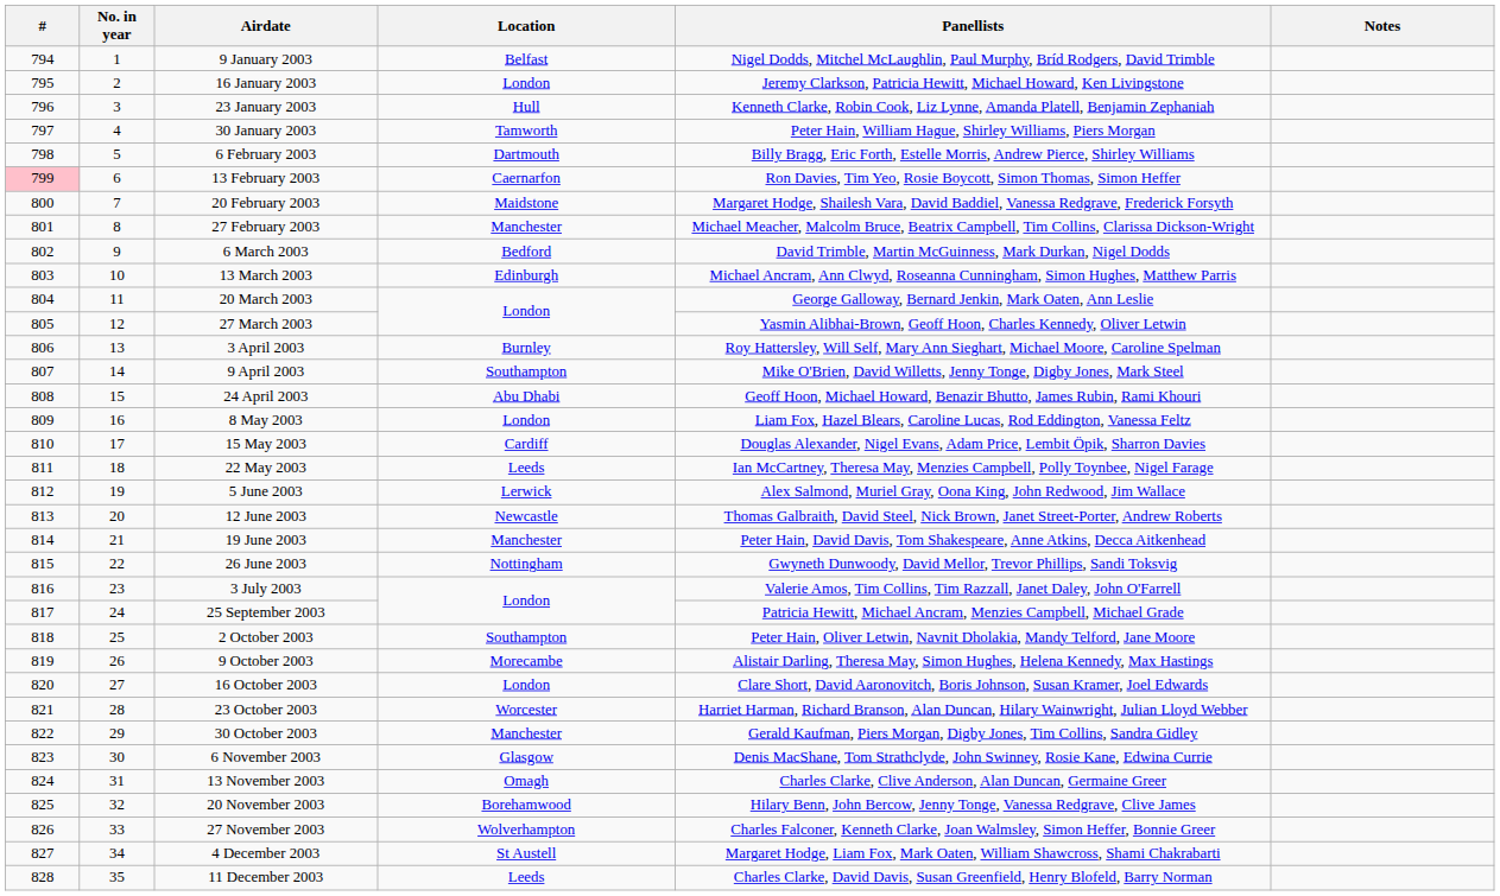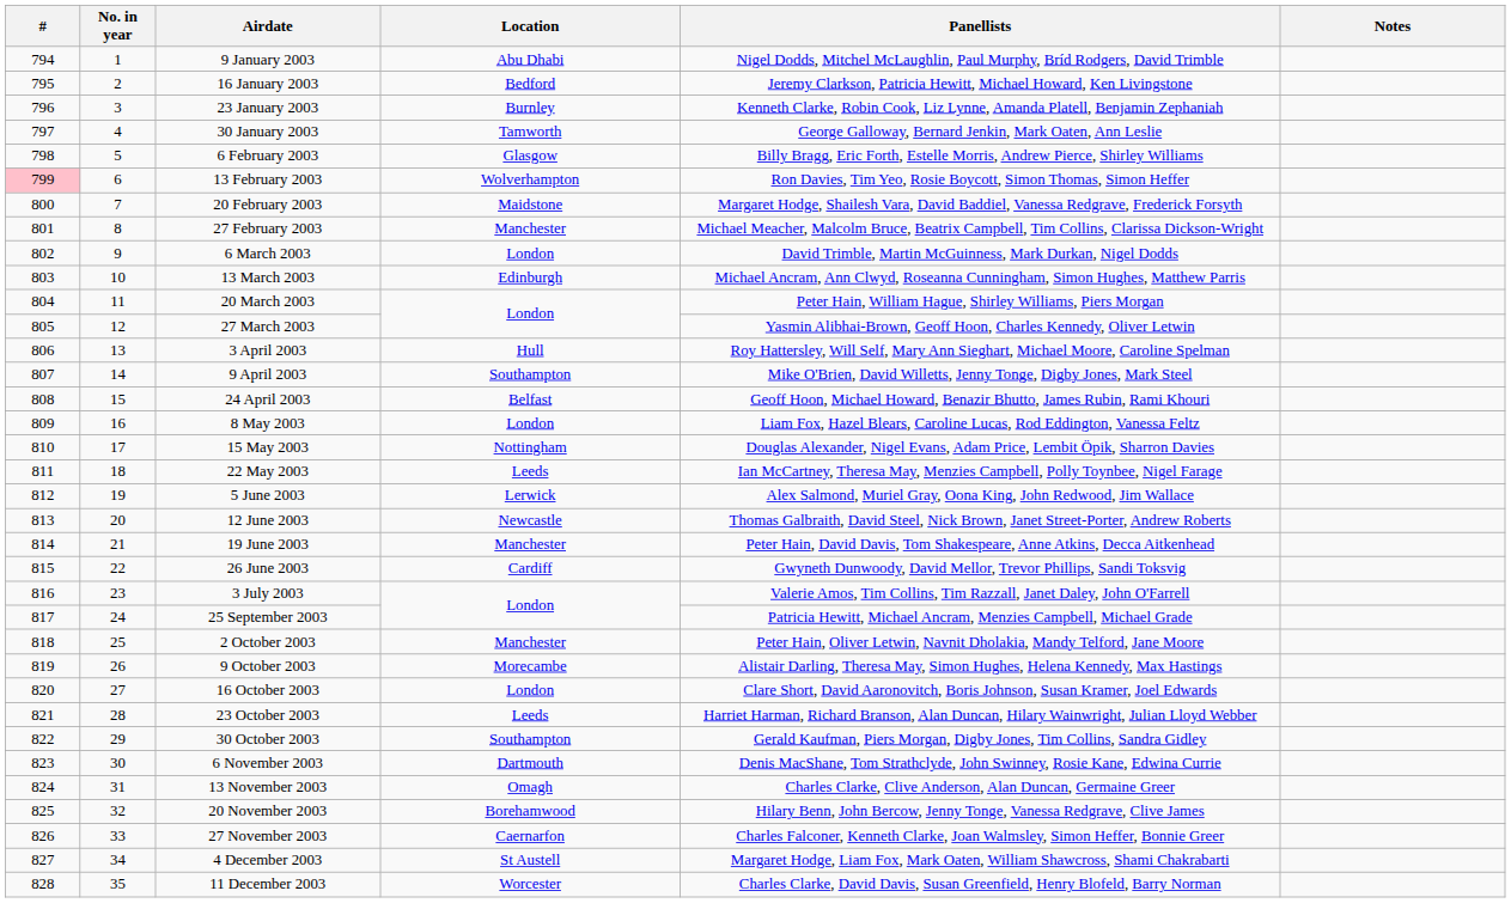 <table class="wikitable" style="text-align:center;">
 <tr>
 <th style="width:5%;">#</th>
 <th style="width:5%;">No. in year</th>
 <th style="width:15%;">Airdate</th>
 <th style="width:20%;">Location</th>
 <th style="width:40%;">Panellists</th>
 <th style="width:40%;">Notes</th>
 </tr>
 <tr>
 <td>794</td>
 <td>1</td>
 <td>9 January 2003</td>
-<td><a href='#'>Belfast</a></td>
+<td><a href='#'>Abu Dhabi</a></td>
 <td><a href='#'>Nigel Dodds</a>, <a href='#'>Mitchel McLaughlin</a>, <a href='#'>Paul Murphy</a>, <a href='#'>Bríd Rodgers</a>, <a href='#'>David Trimble</a></td>
 <td></td>
 </tr>
 <tr>
 <td>795</td>
 <td>2</td>
 <td>16 January 2003</td>
-<td><a href='#'>London</a></td>
+<td><a href='#'>Bedford</a></td>
 <td><a href='#'>Jeremy Clarkson</a>, <a href='#'>Patricia Hewitt</a>, <a href='#'>Michael Howard</a>, <a href='#'>Ken Livingstone</a></td>
 <td></td>
 </tr>
 <tr>
 <td>796</td>
 <td>3</td>
 <td>23 January 2003</td>
-<td><a href='#'>Hull</a></td>
+<td><a href='#'>Burnley</a></td>
 <td><a href='#'>Kenneth Clarke</a>, <a href='#'>Robin Cook</a>, <a href='#'>Liz Lynne</a>, <a href='#'>Amanda Platell</a>, <a href='#'>Benjamin Zephaniah</a></td>
 <td></td>
 </tr>
 <tr>
 <td>797</td>
 <td>4</td>
 <td>30 January 2003</td>
 <td><a href='#'>Tamworth</a></td>
-<td><a href='#'>Peter Hain</a>, <a href='#'>William Hague</a>, <a href='#'>Shirley Williams</a>, <a href='#'>Piers Morgan</a></td>
+<td><a href='#'>George Galloway</a>, <a href='#'>Bernard Jenkin</a>, <a href='#'>Mark Oaten</a>, <a href='#'>Ann Leslie</a></td>
 <td></td>
 </tr>
 <tr>
 <td>798</td>
 <td>5</td>
 <td>6 February 2003</td>
-<td><a href='#'>Dartmouth</a></td>
+<td><a href='#'>Glasgow</a></td>
 <td><a href='#'>Billy Bragg</a>, <a href='#'>Eric Forth</a>, <a href='#'>Estelle Morris</a>, <a href='#'>Andrew Pierce</a>, <a href='#'>Shirley Williams</a></td>
 <td></td>
 </tr>
 <tr>
 <td style="background: pink;">799</td>
 <td>6</td>
 <td>13 February 2003</td>
-<td><a href='#'>Caernarfon</a></td>
+<td><a href='#'>Wolverhampton</a></td>
 <td><a href='#'>Ron Davies</a>, <a href='#'>Tim Yeo</a>, <a href='#'>Rosie Boycott</a>, <a href='#'>Simon Thomas</a>, <a href='#'>Simon Heffer</a></td>
 <td></td>
 </tr>
 <tr>
 <td>800</td>
 <td>7</td>
 <td>20 February 2003</td>
 <td><a href='#'>Maidstone</a></td>
 <td><a href='#'>Margaret Hodge</a>, <a href='#'>Shailesh Vara</a>, <a href='#'>David Baddiel</a>, <a href='#'>Vanessa Redgrave</a>, <a href='#'>Frederick Forsyth</a></td>
 <td></td>
 </tr>
 <tr>
 <td>801</td>
 <td>8</td>
 <td>27 February 2003</td>
 <td><a href='#'>Manchester</a></td>
 <td><a href='#'>Michael Meacher</a>, <a href='#'>Malcolm Bruce</a>, <a href='#'>Beatrix Campbell</a>, <a href='#'>Tim Collins</a>, <a href='#'>Clarissa Dickson-Wright</a></td>
 <td></td>
 </tr>
 <tr>
 <td>802</td>
 <td>9</td>
 <td>6 March 2003</td>
-<td><a href='#'>Bedford</a></td>
+<td><a href='#'>London</a></td>
 <td><a href='#'>David Trimble</a>, <a href='#'>Martin McGuinness</a>, <a href='#'>Mark Durkan</a>, <a href='#'>Nigel Dodds</a></td>
 <td></td>
 </tr>
 <tr>
 <td>803</td>
 <td>10</td>
 <td>13 March 2003</td>
 <td><a href='#'>Edinburgh</a></td>
 <td><a href='#'>Michael Ancram</a>, <a href='#'>Ann Clwyd</a>, <a href='#'>Roseanna Cunningham</a>, <a href='#'>Simon Hughes</a>, <a href='#'>Matthew Parris</a></td>
 <td></td>
 </tr>
 <tr>
 <td>804</td>
 <td>11</td>
 <td>20 March 2003 </td>
 <td rowspan=2><a href='#'>London</a></td>
-<td><a href='#'>George Galloway</a>, <a href='#'>Bernard Jenkin</a>, <a href='#'>Mark Oaten</a>, <a href='#'>Ann Leslie</a></td>
+<td><a href='#'>Peter Hain</a>, <a href='#'>William Hague</a>, <a href='#'>Shirley Williams</a>, <a href='#'>Piers Morgan</a></td>
 <td></td>
 </tr>
 <tr>
 <td>805</td>
 <td>12</td>
 <td>27 March 2003</td>
 <td><a href='#'>Yasmin Alibhai-Brown</a>, <a href='#'>Geoff Hoon</a>, <a href='#'>Charles Kennedy</a>, <a href='#'>Oliver Letwin</a></td>
 <td></td>
 </tr>
 <tr>
 <td>806</td>
 <td>13</td>
 <td>3 April 2003</td>
-<td><a href='#'>Burnley</a></td>
+<td><a href='#'>Hull</a></td>
 <td><a href='#'>Roy Hattersley</a>, <a href='#'>Will Self</a>, <a href='#'>Mary Ann Sieghart</a>, <a href='#'>Michael Moore</a>, <a href='#'>Caroline Spelman</a></td>
 <td></td>
 </tr>
 <tr>
 <td>807</td>
 <td>14</td>
 <td>9 April 2003</td>
 <td><a href='#'>Southampton</a></td>
 <td><a href='#'>Mike O'Brien</a>, <a href='#'>David Willetts</a>, <a href='#'>Jenny Tonge</a>, <a href='#'>Digby Jones</a>, <a href='#'>Mark Steel</a></td>
 <td></td>
 </tr>
 <tr>
 <td>808</td>
 <td>15</td>
 <td>24 April 2003 </td>
-<td><a href='#'>Abu Dhabi</a></td>
+<td><a href='#'>Belfast</a></td>
 <td><a href='#'>Geoff Hoon</a>, <a href='#'>Michael Howard</a>, <a href='#'>Benazir Bhutto</a>, <a href='#'>James Rubin</a>, <a href='#'>Rami Khouri</a></td>
 <td></td>
 </tr>
 <tr>
 <td>809</td>
 <td>16</td>
 <td>8 May 2003</td>
 <td><a href='#'>London</a></td>
 <td><a href='#'>Liam Fox</a>, <a href='#'>Hazel Blears</a>, <a href='#'>Caroline Lucas</a>, <a href='#'>Rod Eddington</a>, <a href='#'>Vanessa Feltz</a></td>
 <td></td>
 </tr>
 <tr>
 <td>810</td>
 <td>17</td>
 <td>15 May 2003</td>
-<td><a href='#'>Cardiff</a></td>
+<td><a href='#'>Nottingham</a></td>
 <td><a href='#'>Douglas Alexander</a>, <a href='#'>Nigel Evans</a>, <a href='#'>Adam Price</a>, <a href='#'>Lembit Öpik</a>, <a href='#'>Sharron Davies</a></td>
 <td></td>
 </tr>
 <tr>
 <td>811</td>
 <td>18</td>
 <td>22 May 2003</td>
 <td><a href='#'>Leeds</a></td>
 <td><a href='#'>Ian McCartney</a>, <a href='#'>Theresa May</a>, <a href='#'>Menzies Campbell</a>, <a href='#'>Polly Toynbee</a>, <a href='#'>Nigel Farage</a></td>
 <td></td>
 </tr>
 <tr>
 <td>812</td>
 <td>19</td>
 <td>5 June 2003</td>
 <td><a href='#'>Lerwick</a></td>
 <td><a href='#'>Alex Salmond</a>, <a href='#'>Muriel Gray</a>, <a href='#'>Oona King</a>, <a href='#'>John Redwood</a>, <a href='#'>Jim Wallace</a></td>
 <td></td>
 </tr>
 <tr>
 <td>813</td>
 <td>20</td>
 <td>12 June 2003</td>
 <td><a href='#'>Newcastle</a></td>
 <td><a href='#'>Thomas Galbraith</a>, <a href='#'>David Steel</a>, <a href='#'>Nick Brown</a>, <a href='#'>Janet Street-Porter</a>, <a href='#'>Andrew Roberts</a></td>
 <td></td>
 </tr>
 <tr>
 <td>814</td>
 <td>21</td>
 <td>19 June 2003</td>
 <td><a href='#'>Manchester</a></td>
 <td><a href='#'>Peter Hain</a>, <a href='#'>David Davis</a>, <a href='#'>Tom Shakespeare</a>, <a href='#'>Anne Atkins</a>, <a href='#'>Decca Aitkenhead</a></td>
 <td></td>
 </tr>
 <tr>
 <td>815</td>
 <td>22</td>
 <td>26 June 2003</td>
-<td><a href='#'>Nottingham</a></td>
+<td><a href='#'>Cardiff</a></td>
 <td><a href='#'>Gwyneth Dunwoody</a>, <a href='#'>David Mellor</a>, <a href='#'>Trevor Phillips</a>, <a href='#'>Sandi Toksvig</a></td>
 <td></td>
 </tr>
 <tr>
 <td>816</td>
 <td>23</td>
 <td>3 July 2003</td>
 <td rowspan=2><a href='#'>London</a></td>
 <td><a href='#'>Valerie Amos</a>, <a href='#'>Tim Collins</a>, <a href='#'>Tim Razzall</a>, <a href='#'>Janet Daley</a>, <a href='#'>John O'Farrell</a></td>
 <td></td>
 </tr>
 <tr>
 <td>817</td>
 <td>24</td>
 <td>25 September 2003</td>
 <td><a href='#'>Patricia Hewitt</a>, <a href='#'>Michael Ancram</a>, <a href='#'>Menzies Campbell</a>, <a href='#'>Michael Grade</a></td>
 <td></td>
 </tr>
 <tr>
 <td>818</td>
 <td>25</td>
 <td>2 October 2003</td>
-<td><a href='#'>Southampton</a></td>
+<td><a href='#'>Manchester</a></td>
 <td><a href='#'>Peter Hain</a>, <a href='#'>Oliver Letwin</a>, <a href='#'>Navnit Dholakia</a>, <a href='#'>Mandy Telford</a>, <a href='#'>Jane Moore</a></td>
 <td></td>
 </tr>
 <tr>
 <td>819</td>
 <td>26</td>
 <td>9 October 2003</td>
 <td><a href='#'>Morecambe</a></td>
 <td><a href='#'>Alistair Darling</a>, <a href='#'>Theresa May</a>, <a href='#'>Simon Hughes</a>, <a href='#'>Helena Kennedy</a>, <a href='#'>Max Hastings</a></td>
 <td></td>
 </tr>
 <tr>
 <td>820</td>
 <td>27</td>
 <td>16 October 2003</td>
 <td><a href='#'>London</a></td>
 <td><a href='#'>Clare Short</a>, <a href='#'>David Aaronovitch</a>, <a href='#'>Boris Johnson</a>, <a href='#'>Susan Kramer</a>, <a href='#'>Joel Edwards</a></td>
 <td></td>
 </tr>
 <tr>
 <td>821</td>
 <td>28</td>
 <td>23 October 2003</td>
-<td><a href='#'>Worcester</a></td>
+<td><a href='#'>Leeds</a></td>
 <td><a href='#'>Harriet Harman</a>, <a href='#'>Richard Branson</a>, <a href='#'>Alan Duncan</a>, <a href='#'>Hilary Wainwright</a>, <a href='#'>Julian Lloyd Webber</a></td>
 <td></td>
 </tr>
 <tr>
 <td>822</td>
 <td>29</td>
 <td>30 October 2003</td>
-<td><a href='#'>Manchester</a></td>
+<td><a href='#'>Southampton</a></td>
 <td><a href='#'>Gerald Kaufman</a>, <a href='#'>Piers Morgan</a>, <a href='#'>Digby Jones</a>, <a href='#'>Tim Collins</a>, <a href='#'>Sandra Gidley</a></td>
 <td></td>
 </tr>
 <tr>
 <td>823</td>
 <td>30</td>
 <td>6 November 2003</td>
-<td><a href='#'>Glasgow</a></td>
+<td><a href='#'>Dartmouth</a></td>
 <td><a href='#'>Denis MacShane</a>, <a href='#'>Tom Strathclyde</a>, <a href='#'>John Swinney</a>, <a href='#'>Rosie Kane</a>, <a href='#'>Edwina Currie</a></td>
 <td></td>
 </tr>
 <tr>
 <td>824</td>
 <td>31</td>
 <td>13 November 2003</td>
 <td><a href='#'>Omagh</a></td>
 <td><a href='#'>Charles Clarke</a>, <a href='#'>Clive Anderson</a>, <a href='#'>Alan Duncan</a>, <a href='#'>Germaine Greer</a></td>
 <td></td>
 </tr>
 <tr>
 <td>825</td>
 <td>32</td>
 <td>20 November 2003</td>
 <td><a href='#'>Borehamwood</a></td>
 <td><a href='#'>Hilary Benn</a>, <a href='#'>John Bercow</a>, <a href='#'>Jenny Tonge</a>, <a href='#'>Vanessa Redgrave</a>, <a href='#'>Clive James</a></td>
 <td></td>
 </tr>
 <tr>
 <td>826</td>
 <td>33</td>
 <td>27 November 2003</td>
-<td><a href='#'>Wolverhampton</a></td>
+<td><a href='#'>Caernarfon</a></td>
 <td><a href='#'>Charles Falconer</a>, <a href='#'>Kenneth Clarke</a>, <a href='#'>Joan Walmsley</a>, <a href='#'>Simon Heffer</a>, <a href='#'>Bonnie Greer</a></td>
 <td></td>
 </tr>
 <tr>
 <td>827</td>
 <td>34</td>
 <td>4 December 2003</td>
 <td><a href='#'>St Austell</a></td>
 <td><a href='#'>Margaret Hodge</a>, <a href='#'>Liam Fox</a>, <a href='#'>Mark Oaten</a>, <a href='#'>William Shawcross</a>, <a href='#'>Shami Chakrabarti</a></td>
 <td></td>
 </tr>
 <tr>
 <td>828</td>
 <td>35</td>
 <td>11 December 2003</td>
-<td><a href='#'>Leeds</a></td>
+<td><a href='#'>Worcester</a></td>
 <td><a href='#'>Charles Clarke</a>, <a href='#'>David Davis</a>, <a href='#'>Susan Greenfield</a>, <a href='#'>Henry Blofeld</a>, <a href='#'>Barry Norman</a></td>
 <td></td>
 </tr>
 </table>
